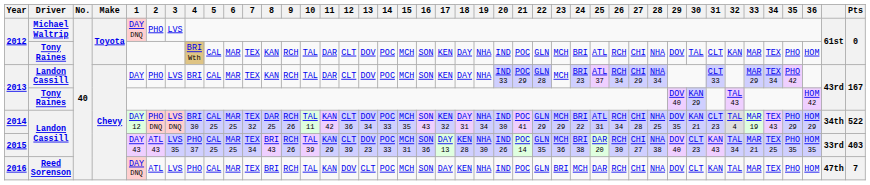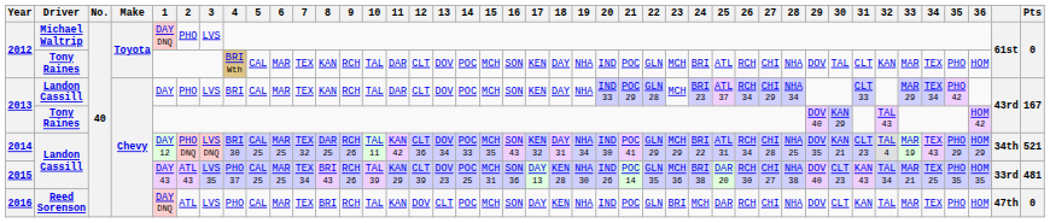 <table class="wikitable " style="text-align:center; font-size:75%">
 <tr>
 <th>Year</th>
 <th>Driver</th>
 <th>No.</th>
 <th>Make</th>
 <th>1</th>
 <th>2</th>
 <th>3</th>
 <th>4</th>
 <th>5</th>
 <th>6</th>
 <th>7</th>
 <th>8</th>
 <th>9</th>
 <th>10</th>
 <th>11</th>
 <th>12</th>
 <th>13</th>
 <th>14</th>
 <th>15</th>
 <th>16</th>
 <th>17</th>
 <th>18</th>
 <th>19</th>
 <th>20</th>
 <th>21</th>
 <th>22</th>
 <th>23</th>
 <th>24</th>
 <th>25</th>
 <th>26</th>
 <th>27</th>
 <th>28</th>
 <th>29</th>
 <th>30</th>
 <th>31</th>
 <th>32</th>
 <th>33</th>
 <th>34</th>
 <th>35</th>
 <th>36</th>
 <th></th>
 <th>Pts</th>
 </tr>
 <tr>
 <th rowspan=2><a href='#'>2012</a></th>
 <th><a href='#'>Michael Waltrip</a></th>
 <th rowspan=7>40</th>
 <th rowspan=2><a href='#'>Toyota</a></th>
 <td style="background:#FFCFCF;"><a href='#'>DAY</a><br><small>DNQ</small></td>
 <td><a href='#'>PHO</a></td>
 <td><a href='#'>LVS</a></td>
 <td colspan=33></td>
 <th rowspan=2>61st</th>
 <th rowspan=2>0</th>
 </tr>
 <tr>
 <th><a href='#'>Tony Raines</a></th>
 <td colspan=3></td>
 <td style="background:#DFC484;"><a href='#'>BRI</a><br><small>Wth</small></td>
 <td><a href='#'>CAL</a></td>
 <td><a href='#'>MAR</a></td>
 <td><a href='#'>TEX</a></td>
 <td><a href='#'>KAN</a></td>
 <td><a href='#'>RCH</a></td>
 <td><a href='#'>TAL</a></td>
 <td><a href='#'>DAR</a></td>
 <td><a href='#'>CLT</a></td>
 <td><a href='#'>DOV</a></td>
 <td><a href='#'>POC</a></td>
 <td><a href='#'>MCH</a></td>
 <td><a href='#'>SON</a></td>
 <td><a href='#'>KEN</a></td>
 <td><a href='#'>DAY</a></td>
 <td><a href='#'>NHA</a></td>
 <td><a href='#'>IND</a></td>
 <td><a href='#'>POC</a></td>
 <td><a href='#'>GLN</a></td>
 <td><a href='#'>MCH</a></td>
 <td><a href='#'>BRI</a></td>
 <td><a href='#'>ATL</a></td>
 <td><a href='#'>RCH</a></td>
 <td><a href='#'>CHI</a></td>
 <td><a href='#'>NHA</a></td>
 <td><a href='#'>DOV</a></td>
 <td><a href='#'>TAL</a></td>
 <td><a href='#'>CLT</a></td>
 <td><a href='#'>KAN</a></td>
 <td><a href='#'>MAR</a></td>
 <td><a href='#'>TEX</a></td>
 <td><a href='#'>PHO</a></td>
 <td><a href='#'>HOM</a></td>
 </tr>
 <tr>
 <th rowspan=2><a href='#'>2013</a></th>
 <th><a href='#'>Landon Cassill</a></th>
 <th rowspan=5><a href='#'>Chevy</a></th>
 <td><a href='#'>DAY</a></td>
 <td><a href='#'>PHO</a></td>
 <td><a href='#'>LVS</a></td>
 <td><a href='#'>BRI</a></td>
 <td><a href='#'>CAL</a></td>
 <td><a href='#'>MAR</a></td>
 <td><a href='#'>TEX</a></td>
 <td><a href='#'>KAN</a></td>
 <td><a href='#'>RCH</a></td>
 <td><a href='#'>TAL</a></td>
 <td><a href='#'>DAR</a></td>
 <td><a href='#'>CLT</a></td>
 <td><a href='#'>DOV</a></td>
 <td><a href='#'>POC</a></td>
 <td><a href='#'>MCH</a></td>
 <td><a href='#'>SON</a></td>
 <td><a href='#'>KEN</a></td>
 <td><a href='#'>DAY</a></td>
 <td><a href='#'>NHA</a></td>
 <td style="background:#CFCFFF;"><a href='#'>IND</a><br><small>33</small></td>
 <td style="background:#CFCFFF;"><a href='#'>POC</a><br><small>29</small></td>
 <td style="background:#CFCFFF;"><a href='#'>GLN</a><br><small>28</small></td>
 <td><a href='#'>MCH</a></td>
 <td style="background:#CFCFFF;"><a href='#'>BRI</a><br><small>23</small></td>
 <td style="background:#EFCFFF;"><a href='#'>ATL</a><br><small>37</small></td>
 <td style="background:#CFCFFF;"><a href='#'>RCH</a><br><small>34</small></td>
 <td style="background:#CFCFFF;"><a href='#'>CHI</a><br><small>29</small></td>
 <td style="background:#CFCFFF;"><a href='#'>NHA</a><br><small>34</small></td>
 <td colspan=2></td>
 <td style="background:#CFCFFF;"><a href='#'>CLT</a><br><small>33</small></td>
 <td colspan=1></td>
 <td style="background:#CFCFFF;"><a href='#'>MAR</a><br><small>29</small></td>
 <td style="background:#CFCFFF;"><a href='#'>TEX</a><br><small>34</small></td>
 <td style="background:#EFCFFF;"><a href='#'>PHO</a><br><small>42</small></td>
 <td colspan=1></td>
 <th rowspan=2>43rd</th>
 <th rowspan=2>167</th>
 </tr>
 <tr>
 <th><a href='#'>Tony Raines</a></th>
 <td colspan=28></td>
 <td style="background:#EFCFFF;"><a href='#'>DOV</a><br><small>40</small></td>
 <td style="background:#CFCFFF;"><a href='#'>KAN</a><br><small>29</small></td>
 <td colspan=1></td>
 <td style="background:#EFCFFF;"><a href='#'>TAL</a><br><small>43</small></td>
 <td colspan=3></td>
 <td style="background:#EFCFFF;"><a href='#'>HOM</a><br><small>42</small></td>
 </tr>
 <tr>
 <th><a href='#'>2014</a></th>
 <th rowspan=2><a href='#'>Landon Cassill</a></th>
 <td style="background:#DFFFDF;"><a href='#'>DAY</a><br><small>12</small></td>
 <td style="background:#FFCFCF;"><a href='#'>PHO</a><br><small>DNQ</small></td>
 <td style="background:#FFCFCF;"><a href='#'>LVS</a><br><small>DNQ</small></td>
 <td style="background:#CFCFFF;"><a href='#'>BRI</a><br><small>30</small></td>
 <td style="background:#CFCFFF;"><a href='#'>CAL</a><br><small>25</small></td>
 <td style="background:#CFCFFF;"><a href='#'>MAR</a><br><small>25</small></td>
 <td style="background:#CFCFFF;"><a href='#'>TEX</a><br><small>32</small></td>
 <td style="background:#CFCFFF;"><a href='#'>DAR</a><br><small>25</small></td>
 <td style="background:#CFCFFF;"><a href='#'>RCH</a><br><small>26</small></td>
 <td style="background:#DFFFDF;"><a href='#'>TAL</a><br><small>11</small></td>
 <td style="background:#EFCFFF;"><a href='#'>KAN</a><br><small>42</small></td>
 <td style="background:#CFCFFF;"><a href='#'>CLT</a><br><small>36</small></td>
 <td style="background:#CFCFFF;"><a href='#'>DOV</a><br><small>34</small></td>
 <td style="background:#CFCFFF;"><a href='#'>POC</a><br><small>33</small></td>
 <td style="background:#CFCFFF;"><a href='#'>MCH</a><br><small>35</small></td>
 <td style="background:#EFCFFF;"><a href='#'>SON</a><br><small>43</small></td>
 <td style="background:#CFCFFF;"><a href='#'>KEN</a><br><small>32</small></td>
 <td style="background:#EFCFFF;"><a href='#'>DAY</a><br><small>31</small></td>
 <td style="background:#CFCFFF;"><a href='#'>NHA</a><br><small>34</small></td>
 <td style="background:#CFCFFF;"><a href='#'>IND</a><br><small>30</small></td>
 <td style="background:#EFCFFF;"><a href='#'>POC</a><br><small>41</small></td>
 <td style="background:#CFCFFF;"><a href='#'>GLN</a><br><small>29</small></td>
 <td style="background:#CFCFFF;"><a href='#'>MCH</a><br><small>29</small></td>
 <td style="background:#CFCFFF;"><a href='#'>BRI</a><br><small>22</small></td>
 <td style="background:#CFCFFF;"><a href='#'>ATL</a><br><small>31</small></td>
 <td style="background:#CFCFFF;"><a href='#'>RCH</a><br><small>34</small></td>
 <td style="background:#CFCFFF;"><a href='#'>CHI</a><br><small>28</small></td>
 <td style="background:#CFCFFF;"><a href='#'>NHA</a><br><small>25</small></td>
 <td style="background:#CFCFFF;"><a href='#'>DOV</a><br><small>35</small></td>
 <td style="background:#CFCFFF;"><a href='#'>KAN</a><br><small>21</small></td>
 <td style="background:#CFCFFF;"><a href='#'>CLT</a><br><small>23</small></td>
 <td style="background:#DFDFDF;"><a href='#'>TAL</a><br><small>4</small></td>
 <td style="background:#DFFFDF;"><a href='#'>MAR</a><br><small>19</small></td>
 <td style="background:#EFCFFF;"><a href='#'>TEX</a><br><small>43</small></td>
 <td style="background:#CFCFFF;"><a href='#'>PHO</a><br><small>29</small></td>
 <td style="background:#CFCFFF;"><a href='#'>HOM</a><br><small>29</small></td>
 <th>34th</th>
-<th>522</th>
+<th>521</th>
 </tr>
 <tr>
 <th><a href='#'>2015</a></th>
 <td style="background:#EFCFFF;"><a href='#'>DAY</a><br><small>43</small></td>
 <td style="background:#EFCFFF;"><a href='#'>ATL</a><br><small>43</small></td>
 <td style="background:#CFCFFF;"><a href='#'>LVS</a><br><small>35</small></td>
 <td style="background:#CFCFFF;"><a href='#'>PHO</a><br><small>37</small></td>
 <td style="background:#CFCFFF;"><a href='#'>CAL</a><br><small>25</small></td>
 <td style="background:#CFCFFF;"><a href='#'>MAR</a><br><small>25</small></td>
 <td style="background:#CFCFFF;"><a href='#'>TEX</a><br><small>34</small></td>
 <td style="background:#EFCFFF;"><a href='#'>BRI</a><br><small>43</small></td>
 <td style="background:#CFCFFF;"><a href='#'>RCH</a><br><small>26</small></td>
 <td style="background:#EFCFFF;"><a href='#'>TAL</a><br><small>39</small></td>
 <td style="background:#CFCFFF;"><a href='#'>KAN</a><br><small>29</small></td>
 <td style="background:#CFCFFF;"><a href='#'>CLT</a><br><small>39</small></td>
 <td style="background:#CFCFFF;"><a href='#'>DOV</a><br><small>23</small></td>
-<td style="background:#CFCFFF;"><a href='#'>POC</a><br><small>33</small></td>
+<td style="background:#CFCFFF;"><a href='#'>POC</a><br><small>25</small></td>
 <td style="background:#CFCFFF;"><a href='#'>MCH</a><br><small>31</small></td>
 <td style="background:#CFCFFF;"><a href='#'>SON</a><br><small>36</small></td>
 <td style="background:#DFFFDF;"><a href='#'>DAY</a><br><small>13</small></td>
 <td style="background:#CFCFFF;"><a href='#'>KEN</a><br><small>28</small></td>
 <td style="background:#CFCFFF;"><a href='#'>NHA</a><br><small>30</small></td>
 <td style="background:#CFCFFF;"><a href='#'>IND</a><br><small>26</small></td>
 <td style="background:#DFFFDF;"><a href='#'>POC</a><br><small>14</small></td>
 <td style="background:#CFCFFF;"><a href='#'>GLN</a><br><small>35</small></td>
 <td style="background:#CFCFFF;"><a href='#'>MCH</a><br><small>36</small></td>
 <td style="background:#CFCFFF;"><a href='#'>BRI</a><br><small>38</small></td>
 <td style="background:#DFFFDF;"><a href='#'>DAR</a><br><small>20</small></td>
 <td style="background:#CFCFFF;"><a href='#'>RCH</a><br><small>30</small></td>
 <td style="background:#CFCFFF;"><a href='#'>CHI</a><br><small>27</small></td>
 <td style="background:#CFCFFF;"><a href='#'>NHA</a><br><small>38</small></td>
 <td style="background:#EFCFFF;"><a href='#'>DOV</a><br><small>40</small></td>
 <td style="background:#CFCFFF;"><a href='#'>CLT</a><br><small>23</small></td>
 <td style="background:#EFCFFF;"><a href='#'>KAN</a><br><small>43</small></td>
 <td style="background:#CFCFFF;"><a href='#'>TAL</a><br><small>34</small></td>
 <td style="background:#CFCFFF;"><a href='#'>MAR</a><br><small>21</small></td>
 <td style="background:#CFCFFF;"><a href='#'>TEX</a><br><small>25</small></td>
 <td style="background:#CFCFFF;"><a href='#'>PHO</a><br><small>35</small></td>
 <td style="background:#CFCFFF;"><a href='#'>HOM</a><br><small>35</small></td>
 <th>33rd</th>
-<th>403</th>
+<th>481</th>
 </tr>
 <tr>
 <th><a href='#'>2016</a></th>
 <th><a href='#'>Reed Sorenson</a></th>
 <td style="background:#FFCFCF;"><a href='#'>DAY</a><br><small>DNQ</small></td>
 <td><a href='#'>ATL</a></td>
 <td><a href='#'>LVS</a></td>
 <td><a href='#'>PHO</a></td>
 <td><a href='#'>CAL</a></td>
 <td><a href='#'>MAR</a></td>
 <td><a href='#'>TEX</a></td>
 <td><a href='#'>BRI</a></td>
 <td><a href='#'>RCH</a></td>
 <td><a href='#'>TAL</a></td>
 <td><a href='#'>KAN</a></td>
 <td><a href='#'>DOV</a></td>
 <td><a href='#'>CLT</a></td>
 <td><a href='#'>POC</a></td>
 <td><a href='#'>MCH</a></td>
 <td><a href='#'>SON</a></td>
 <td><a href='#'>DAY</a></td>
 <td><a href='#'>KEN</a></td>
 <td><a href='#'>NHA</a></td>
 <td><a href='#'>IND</a></td>
 <td><a href='#'>POC</a></td>
 <td><a href='#'>GLN</a></td>
 <td><a href='#'>BRI</a></td>
 <td><a href='#'>MCH</a></td>
 <td><a href='#'>DAR</a></td>
 <td><a href='#'>RCH</a></td>
 <td><a href='#'>CHI</a></td>
 <td><a href='#'>NHA</a></td>
 <td><a href='#'>DOV</a></td>
 <td><a href='#'>CLT</a></td>
 <td><a href='#'>KAN</a></td>
 <td><a href='#'>TAL</a></td>
 <td><a href='#'>MAR</a></td>
 <td><a href='#'>TEX</a></td>
 <td><a href='#'>PHO</a></td>
 <td><a href='#'>HOM</a></td>
 <th>47th</th>
-<th>7</th>
+<th>0</th>
 </tr>
 </table>
